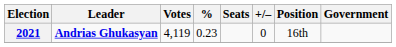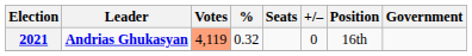 <table class="wikitable" style="text-align: center;">
 <tr>
 <th>Election</th>
 <th>Leader</th>
 <th>Votes</th>
 <th>%</th>
 <th>Seats</th>
 <th>+/–</th>
 <th>Position</th>
 <th>Government</th>
 </tr>
 <tr>
 <th rowspan="1"><a href='#'>2021</a></th>
 <td rowspan="1"><strong><a href='#'>Andrias Ghukasyan</a></strong></td>
-<td rowspan="1">4,119</td>
-<td rowspan="1">0.23</td>
+<td rowspan="1" style="background: lightsalmon;">4,119</td>
+<td rowspan="1">0.32</td>
 <td rowspan="1"></td>
 <td rowspan="1"> 0</td>
 <td rowspan="1"> 16th</td>
 <td></td>
 </tr>
 <tr>
 </tr>
 </table>
